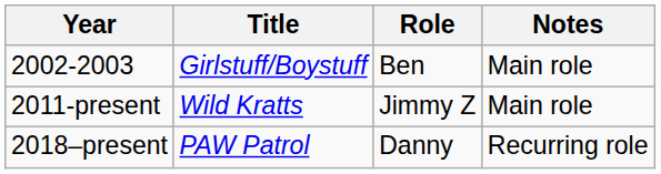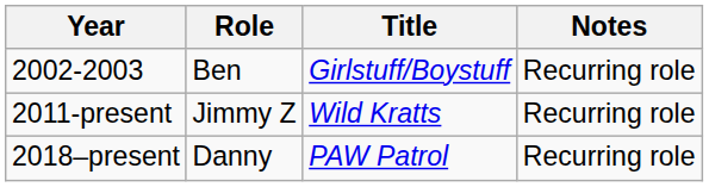 <table class="wikitable sortable">
 <tr>
 <th>Year</th>
+<th>Role</th>
 <th>Title</th>
-<th>Role</th>
 <th class="unsortable">Notes</th>
 </tr>
 <tr>
 <td>2002-2003</td>
+<td>Ben</td>
 <td><em><a href='#'>Girlstuff/Boystuff</a></em></td>
-<td>Ben</td>
-<td>Main role</td>
+<td>Recurring role</td>
 </tr>
 <tr>
 <td>2011-present</td>
+<td>Jimmy Z</td>
 <td><em><a href='#'>Wild Kratts</a></em></td>
-<td>Jimmy Z</td>
-<td>Main role</td>
+<td>Recurring role</td>
 </tr>
 <tr>
 <td>2018–present</td>
+<td>Danny</td>
 <td><em><a href='#'>PAW Patrol</a></em></td>
-<td>Danny</td>
 <td>Recurring role</td>
 </tr>
 </table>
